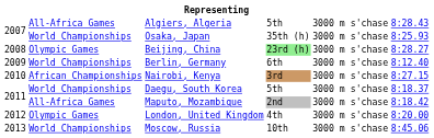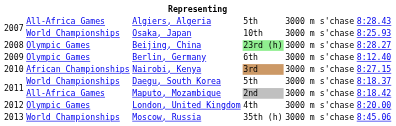 <table>
 <tr>
 <th colspan="6">Representing </th>
 </tr>
 <tr>
 <td rowspan=2>2007</td>
 <td><a href='#'>All-Africa Games</a></td>
 <td><a href='#'>Algiers, Algeria</a></td>
 <td>5th</td>
 <td>3000 m s'chase</td>
 <td><a href='#'>8:28.43</a></td>
 </tr>
 <tr>
 <td><a href='#'>World Championships</a></td>
 <td><a href='#'>Osaka, Japan</a></td>
-<td>35th (h)</td>
+<td>10th</td>
 <td>3000 m s'chase</td>
 <td><a href='#'>8:25.93</a></td>
 </tr>
 <tr>
 <td>2008</td>
 <td><a href='#'>Olympic Games</a></td>
 <td><a href='#'>Beijing, China</a></td>
 <td style="background: lightgreen;">23rd (h)</td>
 <td>3000 m s'chase</td>
 <td><a href='#'>8:28.27</a></td>
 </tr>
 <tr>
 <td>2009</td>
-<td><a href='#'>World Championships</a></td>
+<td><a href='#'>Olympic Games</a></td>
 <td><a href='#'>Berlin, Germany</a></td>
 <td>6th</td>
 <td>3000 m s'chase</td>
 <td><a href='#'>8:12.40</a></td>
 </tr>
 <tr>
 <td>2010</td>
 <td><a href='#'>African Championships</a></td>
 <td><a href='#'>Nairobi, Kenya</a></td>
 <td bgcolor=cc9966>3rd</td>
 <td>3000 m s'chase</td>
 <td><a href='#'>8:27.15</a></td>
 </tr>
 <tr>
 <td rowspan=2>2011</td>
 <td><a href='#'>World Championships</a></td>
 <td><a href='#'>Daegu, South Korea</a></td>
 <td>5th</td>
 <td>3000 m s'chase</td>
 <td><a href='#'>8:18.37</a></td>
 </tr>
 <tr>
 <td><a href='#'>All-Africa Games</a></td>
 <td><a href='#'>Maputo, Mozambique</a></td>
 <td bgcolor=silver>2nd</td>
 <td>3000 m s'chase</td>
 <td><a href='#'>8:18.42</a></td>
 </tr>
 <tr>
 <td>2012</td>
 <td><a href='#'>Olympic Games</a></td>
 <td><a href='#'>London, United Kingdom</a></td>
 <td>4th</td>
 <td>3000 m s'chase</td>
 <td><a href='#'>8:20.00</a></td>
 </tr>
 <tr>
 <td>2013</td>
 <td><a href='#'>World Championships</a></td>
 <td><a href='#'>Moscow, Russia</a></td>
-<td>10th</td>
+<td>35th (h)</td>
 <td>3000 m s'chase</td>
 <td><a href='#'>8:45.06</a></td>
 </tr>
 </table>
